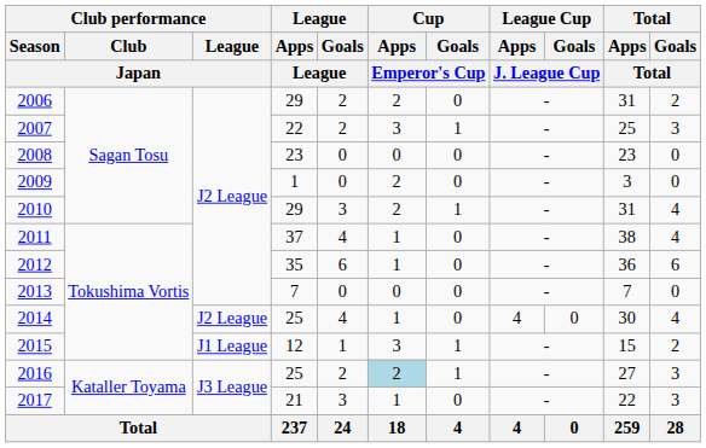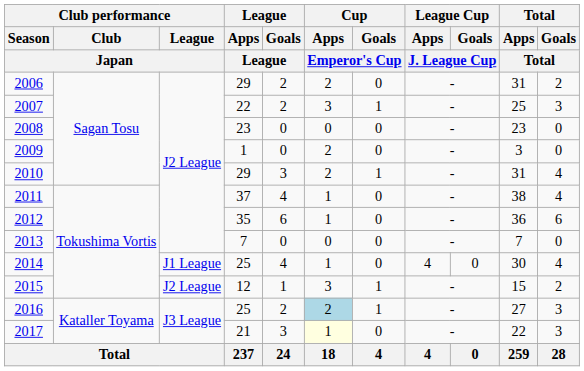 <table class="wikitable" style="text-align:center;">
 <tr>
 <th colspan=3>Club performance</th>
 <th colspan=2>League</th>
 <th colspan=2>Cup</th>
 <th colspan=2>League Cup</th>
 <th colspan=2>Total</th>
 </tr>
 <tr>
 <th>Season</th>
 <th>Club</th>
 <th>League</th>
 <th>Apps</th>
 <th>Goals</th>
 <th>Apps</th>
 <th>Goals</th>
 <th>Apps</th>
 <th>Goals</th>
 <th>Apps</th>
 <th>Goals</th>
 </tr>
 <tr>
 <th colspan=3>Japan</th>
 <th colspan=2>League</th>
 <th colspan=2><a href='#'>Emperor's Cup</a></th>
 <th colspan=2><a href='#'>J. League Cup</a></th>
 <th colspan=2>Total</th>
 </tr>
 <tr>
 <td><a href='#'>2006</a></td>
 <td rowspan="5"><a href='#'>Sagan Tosu</a></td>
 <td rowspan="8"><a href='#'>J2 League</a></td>
 <td>29</td>
 <td>2</td>
 <td>2</td>
 <td>0</td>
 <td colspan="2">-</td>
 <td>31</td>
 <td>2</td>
 </tr>
 <tr>
 <td><a href='#'>2007</a></td>
 <td>22</td>
 <td>2</td>
 <td>3</td>
 <td>1</td>
 <td colspan="2">-</td>
 <td>25</td>
 <td>3</td>
 </tr>
 <tr>
 <td><a href='#'>2008</a></td>
 <td>23</td>
 <td>0</td>
 <td>0</td>
 <td>0</td>
 <td colspan="2">-</td>
 <td>23</td>
 <td>0</td>
 </tr>
 <tr>
 <td><a href='#'>2009</a></td>
 <td>1</td>
 <td>0</td>
 <td>2</td>
 <td>0</td>
 <td colspan="2">-</td>
 <td>3</td>
 <td>0</td>
 </tr>
 <tr>
 <td><a href='#'>2010</a></td>
 <td>29</td>
 <td>3</td>
 <td>2</td>
 <td>1</td>
 <td colspan="2">-</td>
 <td>31</td>
 <td>4</td>
 </tr>
 <tr>
 <td><a href='#'>2011</a></td>
 <td rowspan="5"><a href='#'>Tokushima Vortis</a></td>
 <td>37</td>
 <td>4</td>
 <td>1</td>
 <td>0</td>
 <td colspan="2">-</td>
 <td>38</td>
 <td>4</td>
 </tr>
 <tr>
 <td><a href='#'>2012</a></td>
 <td>35</td>
 <td>6</td>
 <td>1</td>
 <td>0</td>
 <td colspan="2">-</td>
 <td>36</td>
 <td>6</td>
 </tr>
 <tr>
 <td><a href='#'>2013</a></td>
 <td>7</td>
 <td>0</td>
 <td>0</td>
 <td>0</td>
 <td colspan="2">-</td>
 <td>7</td>
 <td>0</td>
 </tr>
 <tr>
 <td><a href='#'>2014</a></td>
-<td><a href='#'>J2 League</a></td>
+<td><a href='#'>J1 League</a></td>
 <td>25</td>
 <td>4</td>
 <td>1</td>
 <td>0</td>
 <td>4</td>
 <td>0</td>
 <td>30</td>
 <td>4</td>
 </tr>
 <tr>
 <td><a href='#'>2015</a></td>
-<td><a href='#'>J1 League</a></td>
+<td><a href='#'>J2 League</a></td>
 <td>12</td>
 <td>1</td>
 <td>3</td>
 <td>1</td>
 <td colspan="2">-</td>
 <td>15</td>
 <td>2</td>
 </tr>
 <tr>
 <td><a href='#'>2016</a></td>
 <td rowspan="2"><a href='#'>Kataller Toyama</a></td>
 <td rowspan="2"><a href='#'>J3 League</a></td>
 <td>25</td>
 <td>2</td>
 <td style="background: lightblue;">2</td>
 <td>1</td>
 <td colspan="2">-</td>
 <td>27</td>
 <td>3</td>
 </tr>
 <tr>
 <td><a href='#'>2017</a></td>
 <td>21</td>
 <td>3</td>
-<td>1</td>
+<td style="background: lightyellow;">1</td>
 <td>0</td>
 <td colspan="2">-</td>
 <td>22</td>
 <td>3</td>
 </tr>
 <tr>
 <th colspan=3>Total</th>
 <th>237</th>
 <th>24</th>
 <th>18</th>
 <th>4</th>
 <th>4</th>
 <th>0</th>
 <th>259</th>
 <th>28</th>
 </tr>
 </table>
